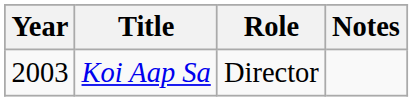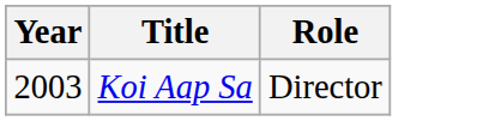 <table class="wikitable">
 <tr>
 <th>Year</th>
 <th>Title</th>
 <th>Role</th>
-<th>Notes</th>
 </tr>
 <tr>
 <td>2003</td>
 <td><em><a href='#'>Koi Aap Sa</a></em></td>
 <td>Director</td>
-<td></td>
 </tr>
 </table>
